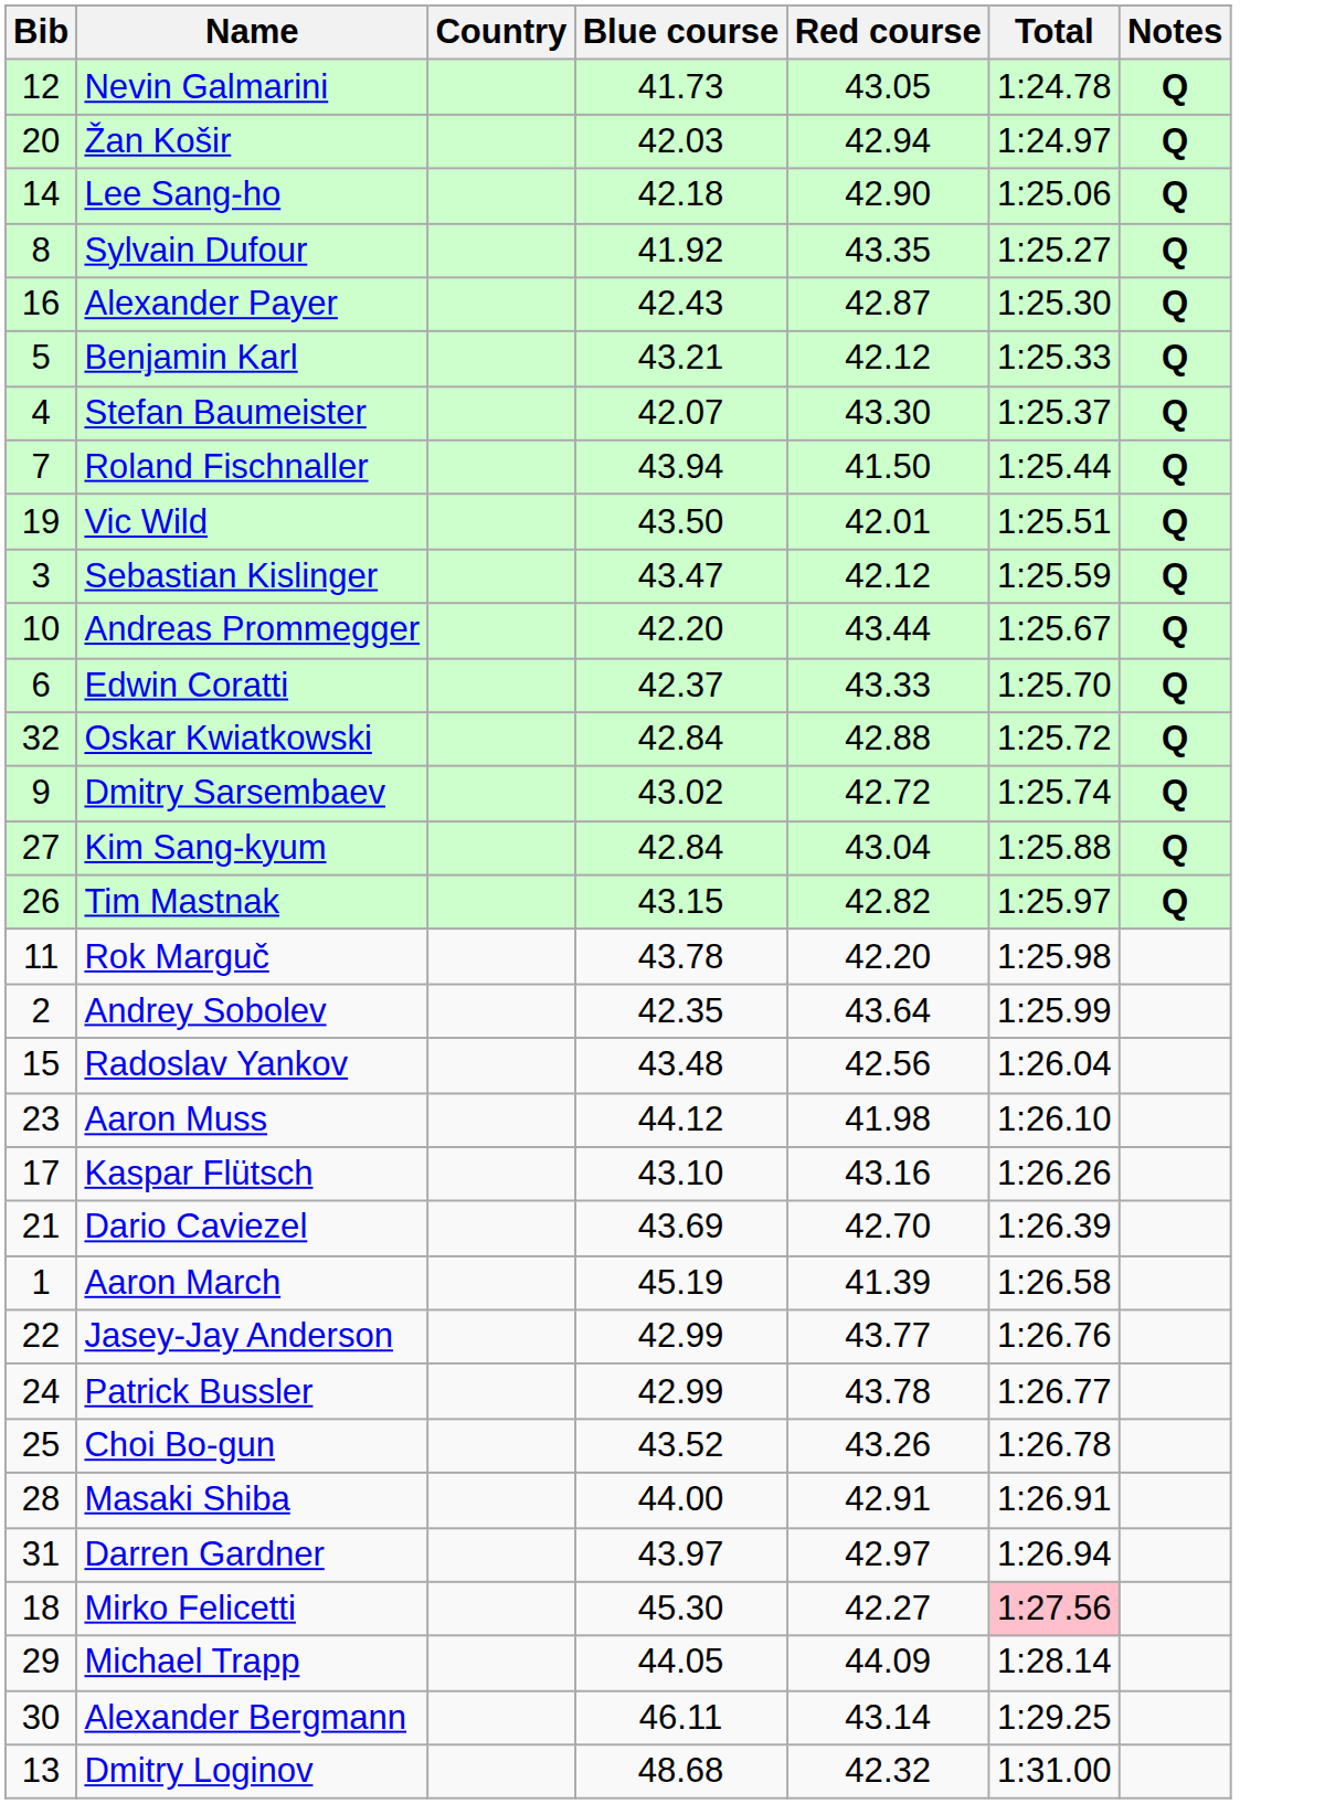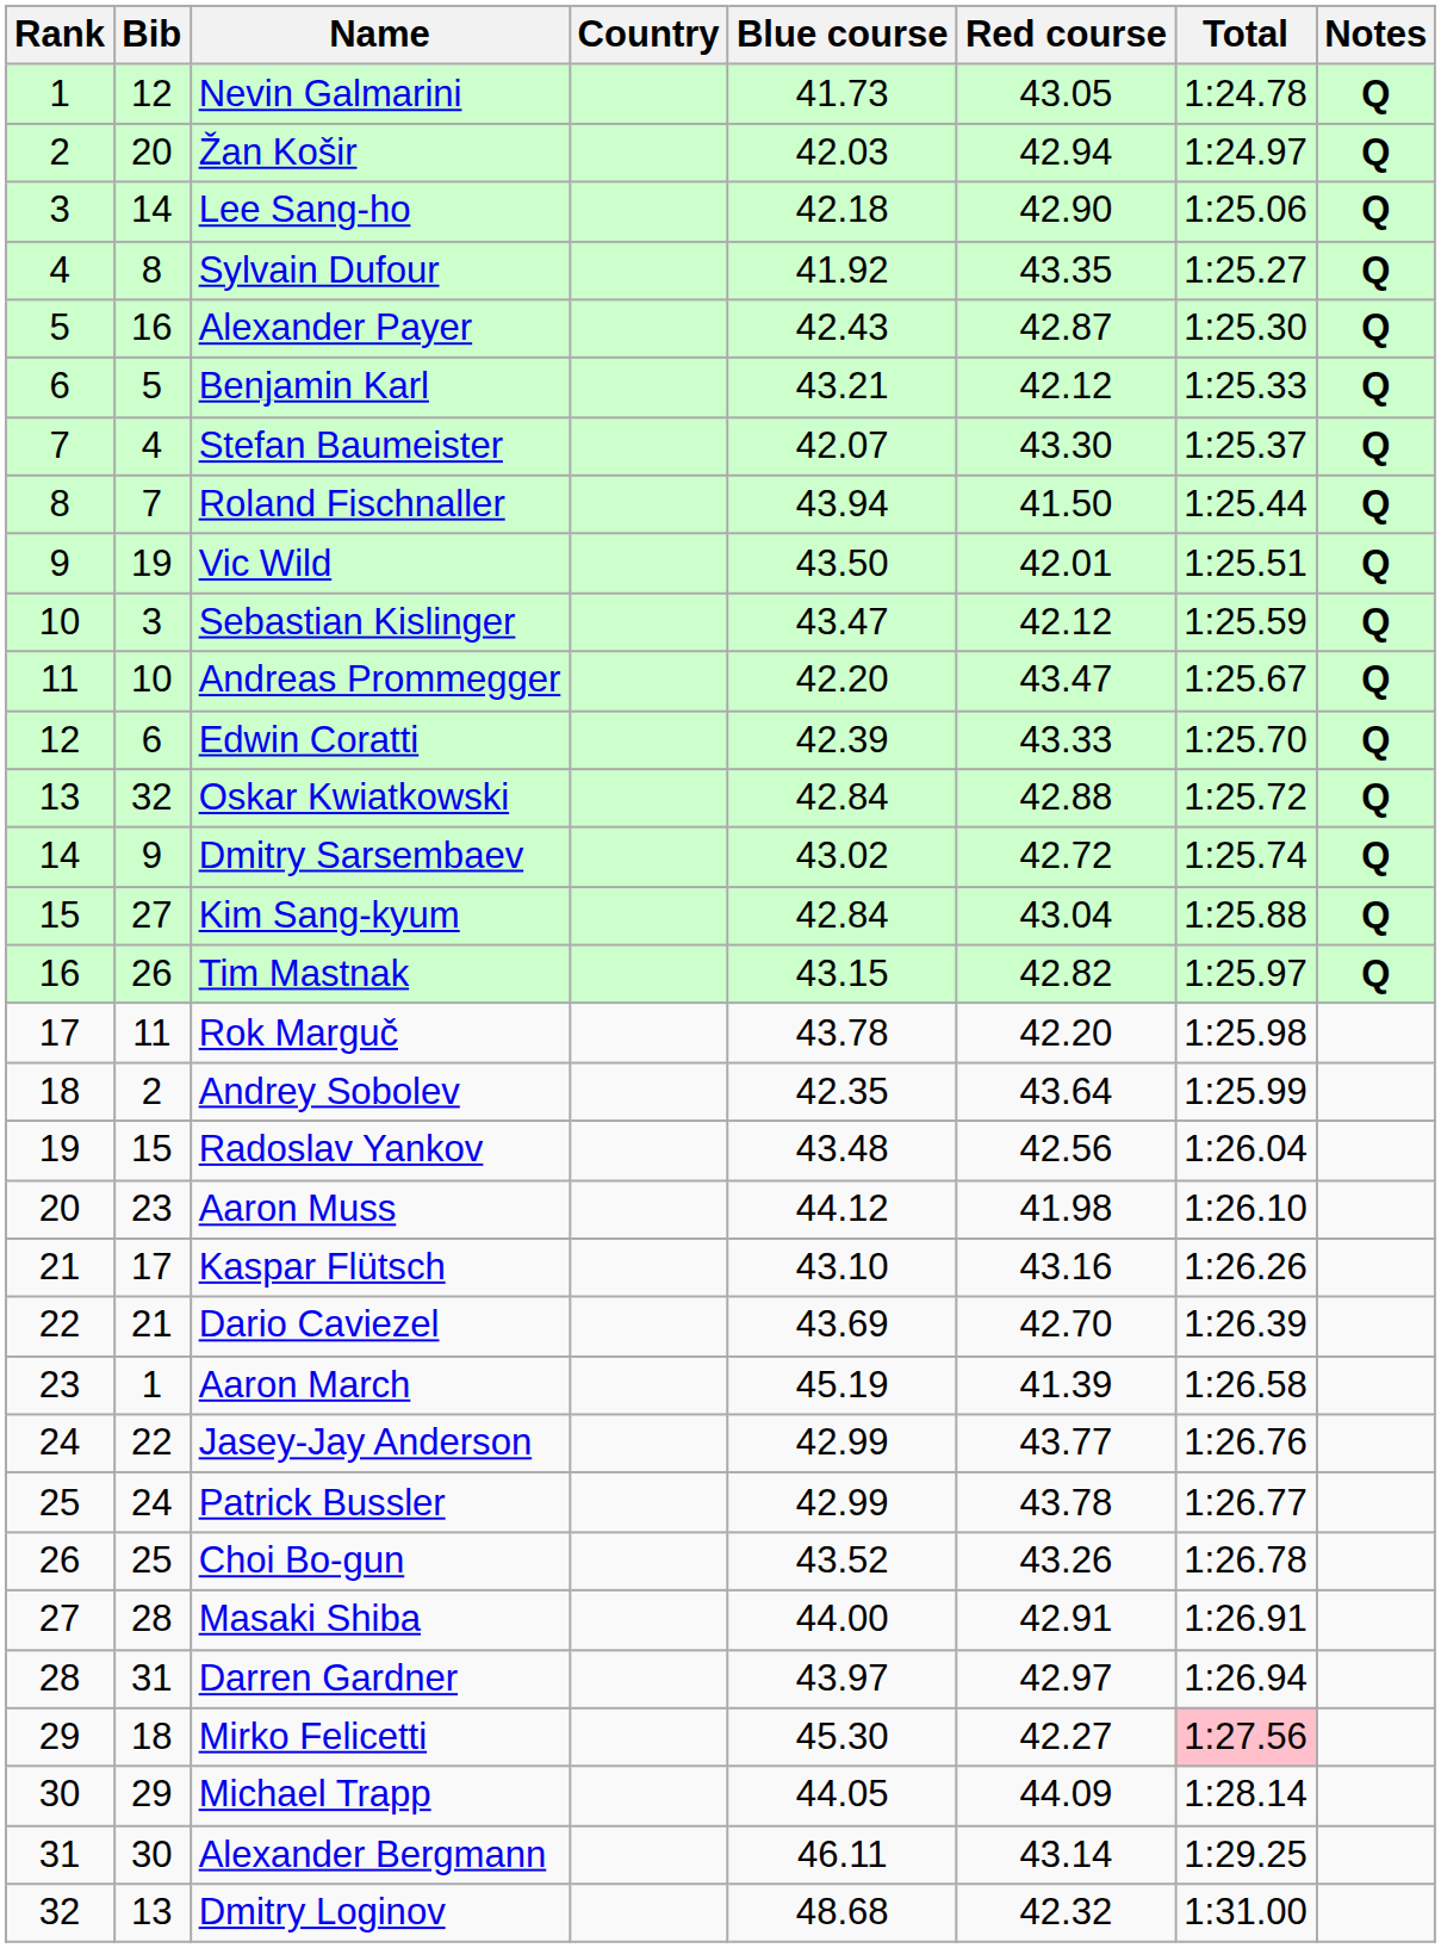 <table class="wikitable sortable" style="text-align:center">
 <tr>
+<th>Rank</th>
 <th>Bib</th>
 <th>Name</th>
 <th>Country</th>
 <th>Blue course</th>
 <th>Red course</th>
 <th>Total</th>
 <th>Notes</th>
 </tr>
 <tr bgcolor=#ccffcc>
+<td>1</td>
 <td>12</td>
 <td align="left"><a href='#'>Nevin Galmarini</a></td>
 <td align="left"></td>
 <td>41.73</td>
 <td>43.05</td>
 <td>1:24.78</td>
 <td><strong>Q</strong></td>
 </tr>
 <tr bgcolor=#ccffcc>
+<td>2</td>
 <td>20</td>
 <td align="left"><a href='#'>Žan Košir</a></td>
 <td align="left"></td>
 <td>42.03</td>
 <td>42.94</td>
 <td>1:24.97</td>
 <td><strong>Q</strong></td>
 </tr>
 <tr bgcolor=#ccffcc>
+<td>3</td>
 <td>14</td>
 <td align="left"><a href='#'>Lee Sang-ho</a></td>
 <td align="left"></td>
 <td>42.18</td>
 <td>42.90</td>
 <td>1:25.06</td>
 <td><strong>Q</strong></td>
 </tr>
 <tr bgcolor=#ccffcc>
+<td>4</td>
 <td>8</td>
 <td align="left"><a href='#'>Sylvain Dufour</a></td>
 <td align="left"></td>
 <td>41.92</td>
 <td>43.35</td>
 <td>1:25.27</td>
 <td><strong>Q</strong></td>
 </tr>
 <tr bgcolor=#ccffcc>
+<td>5</td>
 <td>16</td>
 <td align="left"><a href='#'>Alexander Payer</a></td>
 <td align="left"></td>
 <td>42.43</td>
 <td>42.87</td>
 <td>1:25.30</td>
 <td><strong>Q</strong></td>
 </tr>
 <tr bgcolor=#ccffcc>
+<td>6</td>
 <td>5</td>
 <td align="left"><a href='#'>Benjamin Karl</a></td>
 <td align=left></td>
 <td>43.21</td>
 <td>42.12</td>
 <td>1:25.33</td>
 <td><strong>Q</strong></td>
 </tr>
 <tr bgcolor=#ccffcc>
+<td>7</td>
 <td>4</td>
 <td align="left"><a href='#'>Stefan Baumeister</a></td>
 <td align="left"></td>
 <td>42.07</td>
 <td>43.30</td>
 <td>1:25.37</td>
 <td><strong>Q</strong></td>
 </tr>
 <tr bgcolor=#ccffcc>
+<td>8</td>
 <td>7</td>
 <td align="left"><a href='#'>Roland Fischnaller</a></td>
 <td align="left"></td>
 <td>43.94</td>
 <td>41.50</td>
 <td>1:25.44</td>
 <td><strong>Q</strong></td>
 </tr>
 <tr bgcolor=#ccffcc>
+<td>9</td>
 <td>19</td>
 <td align="left"><a href='#'>Vic Wild</a></td>
 <td align="left"></td>
 <td>43.50</td>
 <td>42.01</td>
 <td>1:25.51</td>
 <td><strong>Q</strong></td>
 </tr>
 <tr bgcolor=#ccffcc>
+<td>10</td>
 <td>3</td>
 <td align="left"><a href='#'>Sebastian Kislinger</a></td>
 <td align="left"></td>
 <td>43.47</td>
 <td>42.12</td>
 <td>1:25.59</td>
 <td><strong>Q</strong></td>
 </tr>
 <tr bgcolor=#ccffcc>
+<td>11</td>
 <td>10</td>
 <td align="left"><a href='#'>Andreas Prommegger</a></td>
 <td align="left"></td>
 <td>42.20</td>
-<td>43.44</td>
+<td>43.47</td>
 <td>1:25.67</td>
 <td><strong>Q</strong></td>
 </tr>
 <tr bgcolor=#ccffcc>
+<td>12</td>
 <td>6</td>
 <td align="left"><a href='#'>Edwin Coratti</a></td>
 <td align="left"></td>
-<td>42.37</td>
+<td>42.39</td>
 <td>43.33</td>
 <td>1:25.70</td>
 <td><strong>Q</strong></td>
 </tr>
 <tr bgcolor=#ccffcc>
+<td>13</td>
 <td>32</td>
 <td align="left"><a href='#'>Oskar Kwiatkowski</a></td>
 <td align="left"></td>
 <td>42.84</td>
 <td>42.88</td>
 <td>1:25.72</td>
 <td><strong>Q</strong></td>
 </tr>
 <tr bgcolor=#ccffcc>
+<td>14</td>
 <td>9</td>
 <td align="left"><a href='#'>Dmitry Sarsembaev</a></td>
 <td align="left"></td>
 <td>43.02</td>
 <td>42.72</td>
 <td>1:25.74</td>
 <td><strong>Q</strong></td>
 </tr>
 <tr bgcolor=#ccffcc>
+<td>15</td>
 <td>27</td>
 <td align="left"><a href='#'>Kim Sang-kyum</a></td>
 <td align="left"></td>
 <td>42.84</td>
 <td>43.04</td>
 <td>1:25.88</td>
 <td><strong>Q</strong></td>
 </tr>
 <tr bgcolor=#ccffcc>
+<td>16</td>
 <td>26</td>
 <td align="left"><a href='#'>Tim Mastnak</a></td>
 <td align="left"></td>
 <td>43.15</td>
 <td>42.82</td>
 <td>1:25.97</td>
 <td><strong>Q</strong></td>
 </tr>
 <tr>
+<td>17</td>
 <td>11</td>
 <td align="left"><a href='#'>Rok Marguč</a></td>
 <td align="left"></td>
 <td>43.78</td>
 <td>42.20</td>
 <td>1:25.98</td>
 <td></td>
 </tr>
 <tr>
+<td>18</td>
 <td>2</td>
 <td align="left"><a href='#'>Andrey Sobolev</a></td>
 <td align="left"></td>
 <td>42.35</td>
 <td>43.64</td>
 <td>1:25.99</td>
 <td></td>
 </tr>
 <tr>
+<td>19</td>
 <td>15</td>
 <td align="left"><a href='#'>Radoslav Yankov</a></td>
 <td align="left"></td>
 <td>43.48</td>
 <td>42.56</td>
 <td>1:26.04</td>
 <td></td>
 </tr>
 <tr>
+<td>20</td>
 <td>23</td>
 <td align="left"><a href='#'>Aaron Muss</a></td>
 <td align="left"></td>
 <td>44.12</td>
 <td>41.98</td>
 <td>1:26.10</td>
 <td></td>
 </tr>
 <tr>
+<td>21</td>
 <td>17</td>
 <td align="left"><a href='#'>Kaspar Flütsch</a></td>
 <td align="left"></td>
 <td>43.10</td>
 <td>43.16</td>
 <td>1:26.26</td>
 <td></td>
 </tr>
 <tr>
+<td>22</td>
 <td>21</td>
 <td align="left"><a href='#'>Dario Caviezel</a></td>
 <td align="left"></td>
 <td>43.69</td>
 <td>42.70</td>
 <td>1:26.39</td>
 <td></td>
 </tr>
 <tr>
+<td>23</td>
 <td>1</td>
 <td align="left"><a href='#'>Aaron March</a></td>
 <td align="left"></td>
 <td>45.19</td>
 <td>41.39</td>
 <td>1:26.58</td>
 <td></td>
 </tr>
 <tr>
+<td>24</td>
 <td>22</td>
 <td align="left"><a href='#'>Jasey-Jay Anderson</a></td>
 <td align="left"></td>
 <td>42.99</td>
 <td>43.77</td>
 <td>1:26.76</td>
 <td></td>
 </tr>
 <tr>
+<td>25</td>
 <td>24</td>
 <td align="left"><a href='#'>Patrick Bussler</a></td>
 <td align="left"></td>
 <td>42.99</td>
 <td>43.78</td>
 <td>1:26.77</td>
 <td></td>
 </tr>
 <tr>
+<td>26</td>
 <td>25</td>
 <td align="left"><a href='#'>Choi Bo-gun</a></td>
 <td align="left"></td>
 <td>43.52</td>
 <td>43.26</td>
 <td>1:26.78</td>
 <td></td>
 </tr>
 <tr>
+<td>27</td>
 <td>28</td>
 <td align="left"><a href='#'>Masaki Shiba</a></td>
 <td align="left"></td>
 <td>44.00</td>
 <td>42.91</td>
 <td>1:26.91</td>
 <td></td>
 </tr>
 <tr>
+<td>28</td>
 <td>31</td>
 <td align="left"><a href='#'>Darren Gardner</a></td>
 <td align="left"></td>
 <td>43.97</td>
 <td>42.97</td>
 <td>1:26.94</td>
 <td></td>
 </tr>
 <tr>
+<td>29</td>
 <td>18</td>
 <td align="left"><a href='#'>Mirko Felicetti</a></td>
 <td align="left"></td>
 <td>45.30</td>
 <td>42.27</td>
 <td style="background: pink;">1:27.56</td>
 <td></td>
 </tr>
 <tr>
+<td>30</td>
 <td>29</td>
 <td align="left"><a href='#'>Michael Trapp</a></td>
 <td align="left"></td>
 <td>44.05</td>
 <td>44.09</td>
 <td>1:28.14</td>
 <td></td>
 </tr>
 <tr>
+<td>31</td>
 <td>30</td>
 <td align="left"><a href='#'>Alexander Bergmann</a></td>
 <td align="left"></td>
 <td>46.11</td>
 <td>43.14</td>
 <td>1:29.25</td>
 <td></td>
 </tr>
 <tr>
+<td>32</td>
 <td>13</td>
 <td align="left"><a href='#'>Dmitry Loginov</a></td>
 <td align="left"></td>
 <td>48.68</td>
 <td>42.32</td>
 <td>1:31.00</td>
 <td></td>
 </tr>
 </table>
